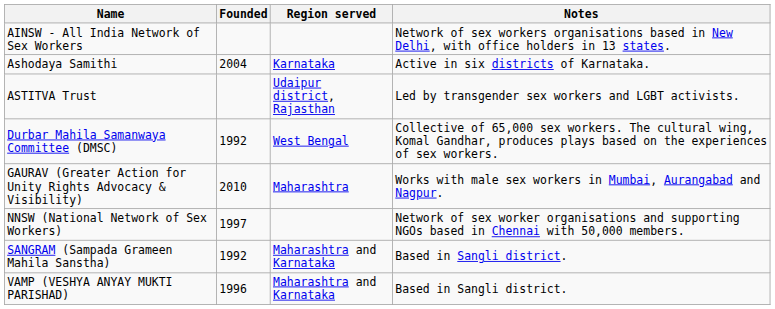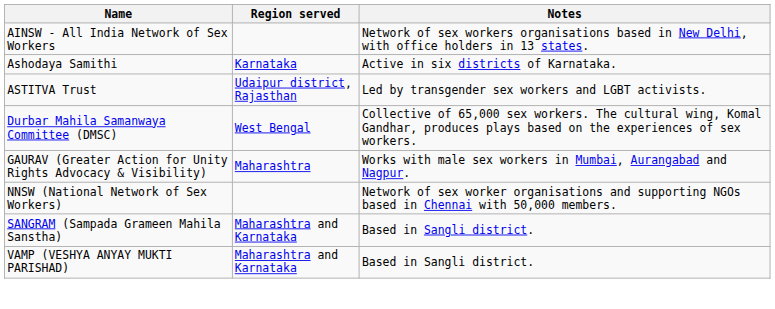 <table class="wikitable sortable">
 <tr>
 <th>Name</th>
-<th>Founded</th>
 <th>Region served</th>
 <th>Notes</th>
 </tr>
 <tr>
 <td>AINSW - All India Network of Sex Workers</td>
 <td></td>
-<td></td>
 <td>Network of sex workers organisations based in <a href='#'>New Delhi</a>, with office holders in 13 <a href='#'>states</a>.</td>
 </tr>
 <tr>
 <td>Ashodaya Samithi</td>
-<td>2004</td>
 <td> <a href='#'>Karnataka</a></td>
 <td>Active in six <a href='#'>districts</a> of Karnataka.</td>
 </tr>
 <tr>
 <td>ASTITVA Trust</td>
-<td></td>
 <td><a href='#'>Udaipur district</a>, <a href='#'>Rajasthan</a></td>
 <td>Led by transgender sex workers and LGBT activists.</td>
 </tr>
 <tr>
 <td><a href='#'>Durbar Mahila Samanwaya Committee</a> (DMSC)</td>
-<td>1992</td>
 <td><a href='#'>West Bengal</a></td>
 <td>Collective of 65,000 sex workers. The cultural wing, Komal Gandhar, produces plays based on the experiences of sex workers.</td>
 </tr>
 <tr>
 <td>GAURAV (Greater Action for Unity Rights Advocacy & Visibility)</td>
-<td>2010</td>
 <td> <a href='#'>Maharashtra</a></td>
 <td>Works with male sex workers in <a href='#'>Mumbai</a>, <a href='#'>Aurangabad</a> and <a href='#'>Nagpur</a>.</td>
 </tr>
 <tr>
 <td>NNSW (National Network of Sex Workers)</td>
-<td>1997</td>
 <td></td>
 <td>Network of sex worker organisations and supporting NGOs based in <a href='#'>Chennai</a> with 50,000 members.</td>
 </tr>
 <tr>
 <td><a href='#'>SANGRAM</a> (Sampada Grameen Mahila Sanstha)</td>
-<td>1992</td>
 <td> <a href='#'>Maharashtra</a> and  <a href='#'>Karnataka</a></td>
 <td>Based in <a href='#'>Sangli district</a>.</td>
 </tr>
 <tr>
 <td>VAMP (VESHYA ANYAY MUKTI PARISHAD)</td>
-<td>1996</td>
 <td> <a href='#'>Maharashtra</a> and  <a href='#'>Karnataka</a></td>
 <td>Based in Sangli district.</td>
 </tr>
 </table>
